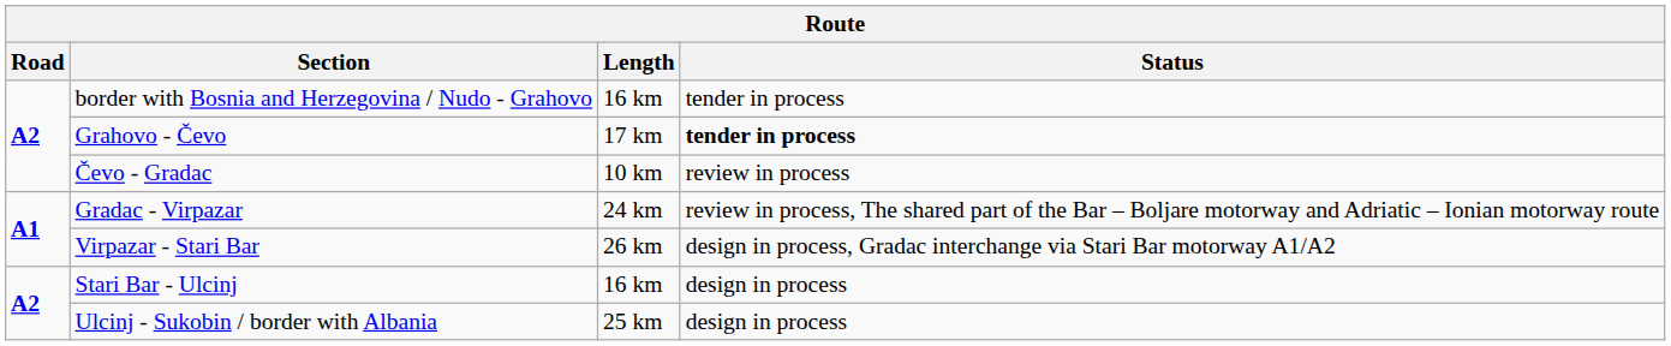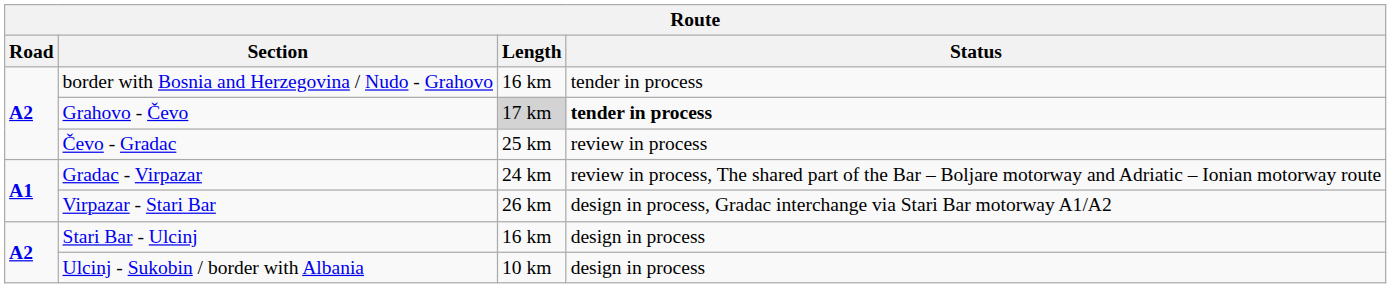 <table class="wikitable">
 <tr class="hintergrundfarbe8">
 <th colspan="4">Route</th>
 </tr>
 <tr>
 <th>Road</th>
 <th>Section</th>
 <th>Length</th>
 <th>Status</th>
 </tr>
 <tr>
 <td rowspan="3"> <strong><a href='#'>A2</a></strong></td>
 <td>border with <a href='#'>Bosnia and Herzegovina</a> / <a href='#'>Nudo</a> - <a href='#'>Grahovo</a></td>
 <td>16 km</td>
 <td>tender in process</td>
 </tr>
 <tr>
 <td><a href='#'>Grahovo</a> - <a href='#'>Čevo</a></td>
-<td>17 km</td>
+<td style="background: lightgrey;">17 km</td>
 <td><strong>tender in process</strong></td>
 </tr>
 <tr>
 <td><a href='#'>Čevo</a> - <a href='#'>Gradac</a></td>
-<td>10 km</td>
+<td>25 km</td>
 <td>review in process</td>
 </tr>
 <tr>
 <td rowspan="2"> <strong><a href='#'>A1</a></strong></td>
 <td><a href='#'>Gradac</a> - <a href='#'>Virpazar</a></td>
 <td>24 km</td>
 <td>review in process, The shared part of the Bar – Boljare motorway and Adriatic – Ionian motorway route</td>
 </tr>
 <tr>
 <td><a href='#'>Virpazar</a> - <a href='#'>Stari Bar</a></td>
 <td>26 km</td>
 <td>design in process, Gradac interchange via Stari Bar motorway A1/A2</td>
 </tr>
 <tr>
 <td rowspan="2"> <strong><a href='#'>A2</a></strong></td>
 <td><a href='#'>Stari Bar</a> - <a href='#'>Ulcinj</a></td>
 <td>16 km</td>
 <td>design in process</td>
 </tr>
 <tr>
 <td><a href='#'>Ulcinj</a> - <a href='#'>Sukobin</a> / border with <a href='#'>Albania</a></td>
-<td>25 km</td>
+<td>10 km</td>
 <td>design in process</td>
 </tr>
 </table>
